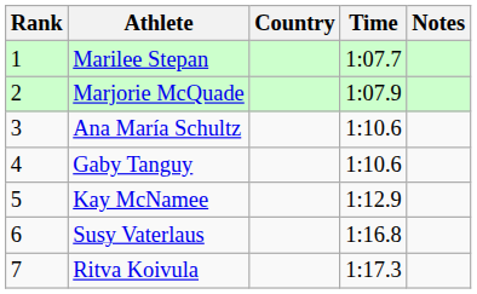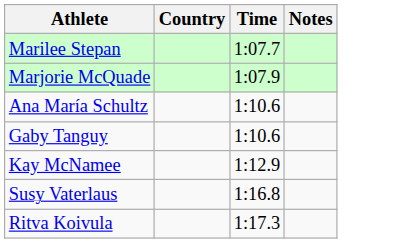 <table class="wikitable sortable">
 <tr>
-<th>Rank</th>
 <th>Athlete</th>
 <th>Country</th>
 <th>Time</th>
 <th>Notes</th>
 </tr>
 <tr bgcolor=#CCFFCC>
-<td>1</td>
 <td><a href='#'>Marilee Stepan</a></td>
 <td></td>
 <td>1:07.7</td>
 <td></td>
 </tr>
 <tr bgcolor=#CCFFCC>
-<td>2</td>
 <td><a href='#'>Marjorie McQuade</a></td>
 <td></td>
 <td>1:07.9</td>
 <td></td>
 </tr>
 <tr>
-<td>3</td>
 <td><a href='#'>Ana María Schultz</a></td>
 <td></td>
 <td>1:10.6</td>
 <td></td>
 </tr>
 <tr>
-<td>4</td>
 <td><a href='#'>Gaby Tanguy</a></td>
 <td></td>
 <td>1:10.6</td>
 <td></td>
 </tr>
 <tr>
-<td>5</td>
 <td><a href='#'>Kay McNamee</a></td>
 <td></td>
 <td>1:12.9</td>
 <td></td>
 </tr>
 <tr>
-<td>6</td>
 <td><a href='#'>Susy Vaterlaus</a></td>
 <td></td>
 <td>1:16.8</td>
 <td></td>
 </tr>
 <tr>
-<td>7</td>
 <td><a href='#'>Ritva Koivula</a></td>
 <td></td>
 <td>1:17.3</td>
 <td></td>
 </tr>
 </table>
